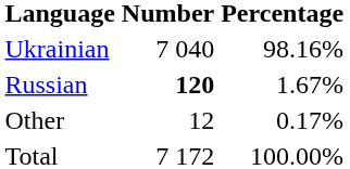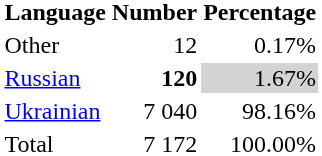 <table class="standard">
 <tr>
 <th>Language</th>
 <th>Number</th>
 <th>Percentage</th>
 </tr>
 <tr>
-<td><a href='#'>Ukrainian</a></td>
-<td align="right">7 040</td>
-<td align="right">98.16%</td>
+<td>Other</td>
+<td align="right">12</td>
+<td align="right">0.17%</td>
 </tr>
 <tr>
 <td><a href='#'>Russian</a></td>
 <td align="right"><strong>120</strong></td>
-<td align="right">1.67%</td>
+<td align="right" style="background: lightgrey;">1.67%</td>
 </tr>
 <tr>
-<td>Other</td>
-<td align="right">12</td>
-<td align="right">0.17%</td>
+<td><a href='#'>Ukrainian</a></td>
+<td align="right">7 040</td>
+<td align="right">98.16%</td>
 </tr>
 <tr>
 <td>Total</td>
 <td align="right">7 172</td>
 <td align="right">100.00%</td>
 </tr>
 </table>
